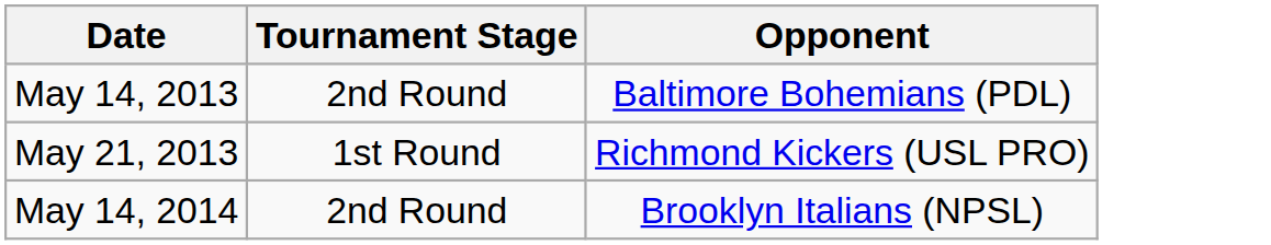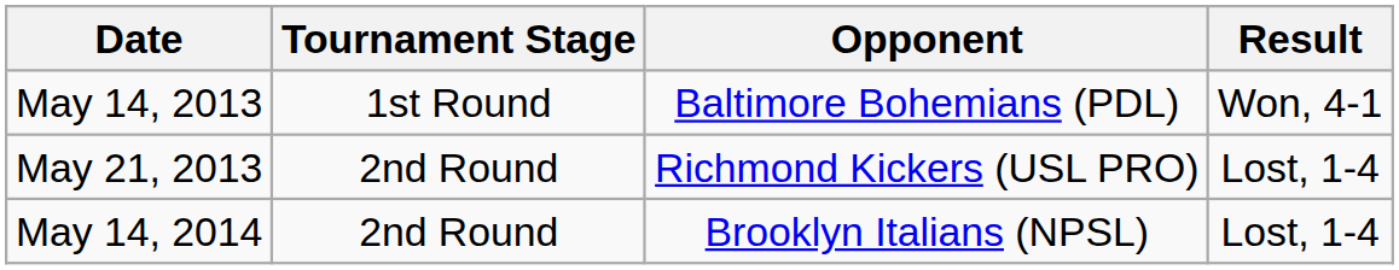 <table class="wikitable" style="text-align:center;font-size:95%;">
 <tr>
 <th>Date</th>
 <th>Tournament Stage</th>
 <th>Opponent</th>
+<th>Result</th>
 </tr>
 <tr>
 <td>May 14, 2013</td>
-<td>2nd Round</td>
+<td>1st Round</td>
 <td><a href='#'>Baltimore Bohemians</a> (PDL)</td>
+<td>Won, 4-1</td>
 </tr>
 <tr>
 <td>May 21, 2013</td>
-<td>1st Round</td>
+<td>2nd Round</td>
 <td><a href='#'>Richmond Kickers</a> (USL PRO)</td>
+<td>Lost, 1-4</td>
 </tr>
 <tr>
 <td>May 14, 2014</td>
 <td>2nd Round</td>
 <td><a href='#'>Brooklyn Italians</a> (NPSL)</td>
+<td>Lost, 1-4</td>
 </tr>
 </table>
